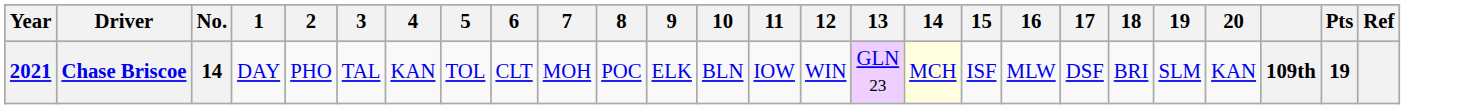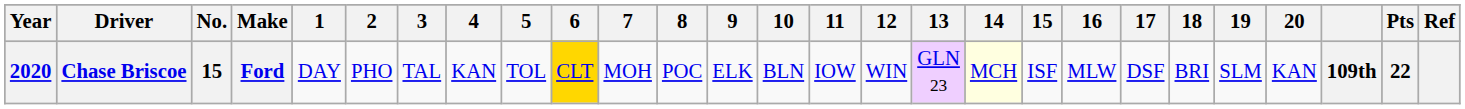 <table class="wikitable" style="text-align:center; font-size:75%">
 <tr>
 <th>Year</th>
 <th>Driver</th>
 <th>No.</th>
+<th>Make</th>
 <th>1</th>
 <th>2</th>
 <th>3</th>
 <th>4</th>
 <th>5</th>
 <th>6</th>
 <th>7</th>
 <th>8</th>
 <th>9</th>
 <th>10</th>
 <th>11</th>
 <th>12</th>
 <th>13</th>
 <th>14</th>
 <th>15</th>
 <th>16</th>
 <th>17</th>
 <th>18</th>
 <th>19</th>
 <th>20</th>
 <th></th>
 <th>Pts</th>
 <th>Ref</th>
 </tr>
 <tr>
-<th><a href='#'>2021</a></th>
+<th><a href='#'>2020</a></th>
 <th><a href='#'>Chase Briscoe</a></th>
-<th>14</th>
+<th>15</th>
+<th><a href='#'>Ford</a></th>
 <td><a href='#'>DAY</a></td>
 <td><a href='#'>PHO</a></td>
 <td><a href='#'>TAL</a></td>
 <td><a href='#'>KAN</a></td>
 <td><a href='#'>TOL</a></td>
-<td><a href='#'>CLT</a></td>
+<td style="background: gold;"><a href='#'>CLT</a></td>
 <td><a href='#'>MOH</a></td>
 <td><a href='#'>POC</a></td>
 <td><a href='#'>ELK</a></td>
 <td><a href='#'>BLN</a></td>
 <td><a href='#'>IOW</a></td>
 <td><a href='#'>WIN</a></td>
 <td style="background:#EFCFFF;"><a href='#'>GLN</a><br><small>23</small></td>
 <td style="background: lightyellow;"><a href='#'>MCH</a></td>
 <td><a href='#'>ISF</a></td>
 <td><a href='#'>MLW</a></td>
 <td><a href='#'>DSF</a></td>
 <td><a href='#'>BRI</a></td>
 <td><a href='#'>SLM</a></td>
 <td><a href='#'>KAN</a></td>
 <th>109th</th>
-<th>19</th>
+<th>22</th>
 <th></th>
 </tr>
 </table>
